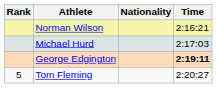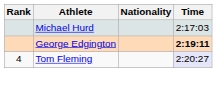 <table class="wikitable sortable">
 <tr>
 <th>Rank</th>
 <th>Athlete</th>
 <th>Nationality</th>
 <th>Time</th>
-</tr>
-<tr bgcolor="#F7F6A8">
-<td align=center></td>
-<td><a href='#'>Norman Wilson</a></td>
-<td></td>
-<td>2:16:21</td>
 </tr>
 <tr bgcolor="#DCE5E5">
 <td align=center></td>
 <td><a href='#'>Michael Hurd</a></td>
 <td></td>
 <td>2:17:03</td>
 </tr>
 <tr bgcolor="#FFDAB9">
 <td align=center></td>
 <td><a href='#'>George Edgington</a></td>
 <td></td>
 <td><strong>2:19:11</strong></td>
 </tr>
 <tr>
-<td align=center>5</td>
+<td align=center>4</td>
 <td><a href='#'>Tom Fleming</a></td>
 <td></td>
-<td>2:20:27</td>
+<td style="background: lavender;">2:20:27</td>
 </tr>
 </table>
